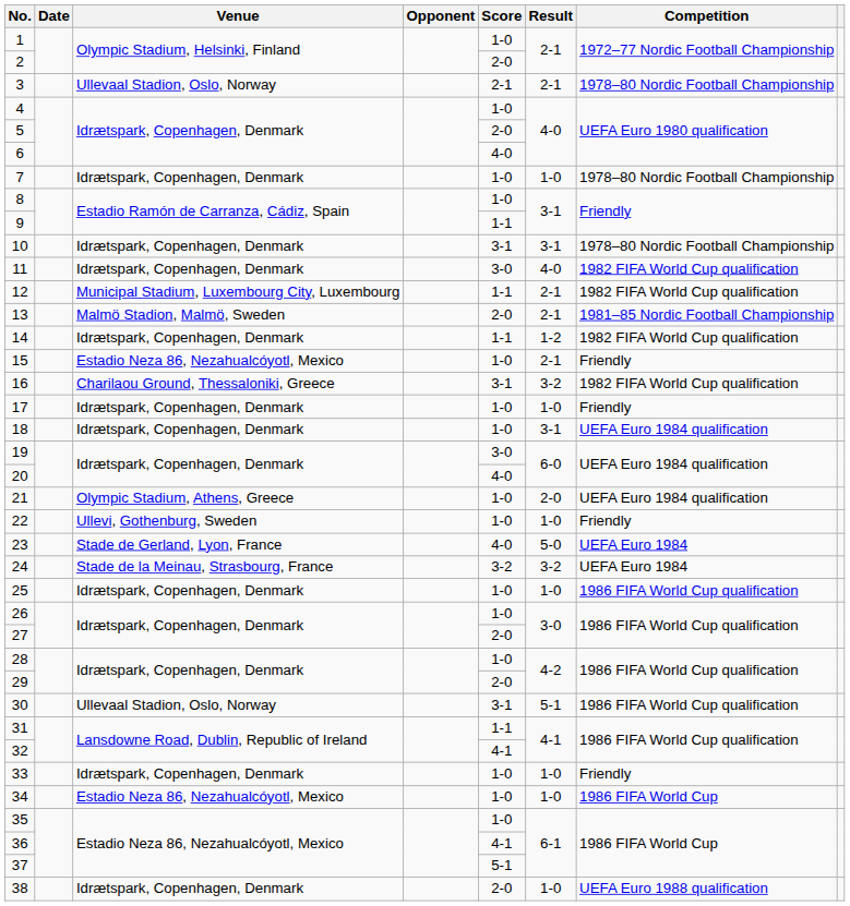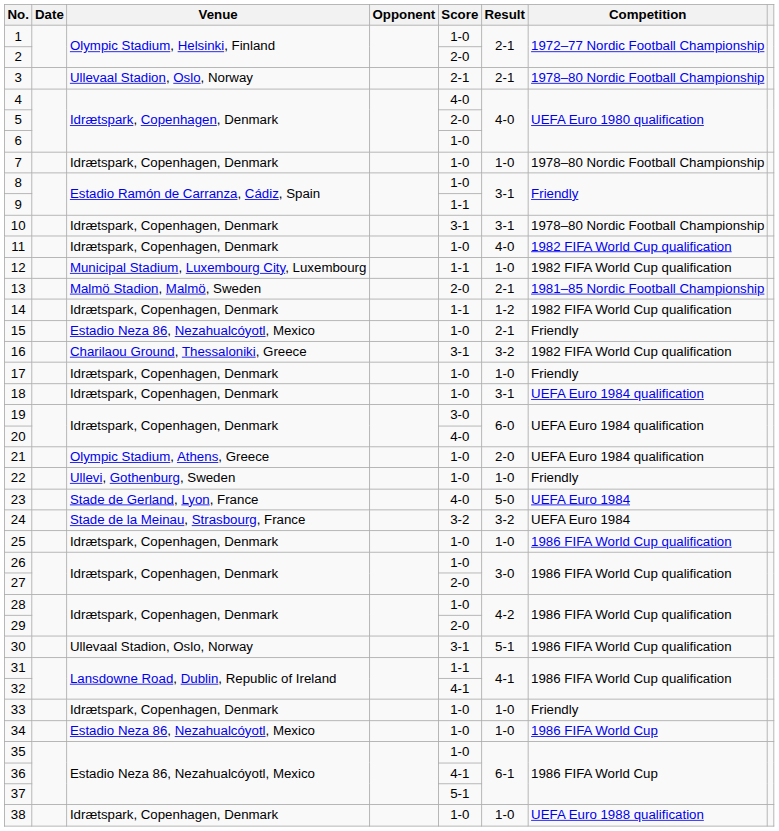 <table class="wikitable sortable">
 <tr>
 <th scope="col">No.</th>
 <th scope="col">Date</th>
 <th scope="col">Venue</th>
 <th scope="col">Opponent</th>
 <th scope="col">Score</th>
 <th scope="col">Result</th>
 <th scope="col">Competition</th>
 <th scope="col" class="unsortable"></th>
 </tr>
 <tr>
 <td style="text-align:center">1</td>
 <td rowspan="2"></td>
 <td rowspan="2"><a href='#'>Olympic Stadium</a>, <a href='#'>Helsinki</a>, Finland</td>
 <td rowspan="2"></td>
 <td style="text-align:center">1-0</td>
 <td rowspan="2" style="text-align:center">2-1</td>
 <td rowspan="2"><a href='#'>1972–77 Nordic Football Championship</a></td>
 <td rowspan="2"></td>
 </tr>
 <tr>
 <td style="text-align:center">2</td>
 <td style="text-align:center">2-0</td>
 </tr>
 <tr>
 <td style="text-align:center">3</td>
 <td></td>
 <td><a href='#'>Ullevaal Stadion</a>, <a href='#'>Oslo</a>, Norway</td>
 <td></td>
 <td style="text-align:center">2-1</td>
 <td style="text-align:center">2-1</td>
 <td><a href='#'>1978–80 Nordic Football Championship</a></td>
 <td></td>
 </tr>
 <tr>
 <td style="text-align:center">4</td>
 <td rowspan="3"></td>
 <td rowspan="3"><a href='#'>Idrætspark</a>, <a href='#'>Copenhagen</a>, Denmark</td>
 <td rowspan="3"></td>
-<td style="text-align:center">1-0</td>
+<td style="text-align:center">4-0</td>
 <td rowspan="3" style="text-align:center">4-0</td>
 <td rowspan="3"><a href='#'>UEFA Euro 1980 qualification</a></td>
 <td rowspan="3"></td>
 </tr>
 <tr>
 <td style="text-align:center">5</td>
 <td style="text-align:center">2-0</td>
 </tr>
 <tr>
 <td style="text-align:center">6</td>
-<td style="text-align:center">4-0</td>
+<td style="text-align:center">1-0</td>
 </tr>
 <tr>
 <td style="text-align:center">7</td>
 <td></td>
 <td>Idrætspark, Copenhagen, Denmark</td>
 <td></td>
 <td style="text-align:center">1-0</td>
 <td style="text-align:center">1-0</td>
 <td>1978–80 Nordic Football Championship</td>
 <td></td>
 </tr>
 <tr>
 <td style="text-align:center">8</td>
 <td rowspan="2"></td>
 <td rowspan="2"><a href='#'>Estadio Ramón de Carranza</a>, <a href='#'>Cádiz</a>, Spain</td>
 <td rowspan="2"></td>
 <td style="text-align:center">1-0</td>
 <td rowspan="2" style="text-align:center">3-1</td>
 <td rowspan="2"><a href='#'>Friendly</a></td>
 <td rowspan="2"></td>
 </tr>
 <tr>
 <td style="text-align:center">9</td>
 <td style="text-align:center">1-1</td>
 </tr>
 <tr>
 <td style="text-align:center">10</td>
 <td></td>
 <td>Idrætspark, Copenhagen, Denmark</td>
 <td></td>
 <td style="text-align:center">3-1</td>
 <td style="text-align:center">3-1</td>
 <td>1978–80 Nordic Football Championship</td>
 <td></td>
 </tr>
 <tr>
 <td style="text-align:center">11</td>
 <td></td>
 <td>Idrætspark, Copenhagen, Denmark</td>
 <td></td>
-<td style="text-align:center">3-0</td>
+<td style="text-align:center">1-0</td>
 <td style="text-align:center">4-0</td>
 <td><a href='#'>1982 FIFA World Cup qualification</a></td>
 <td></td>
 </tr>
 <tr>
 <td style="text-align:center">12</td>
 <td></td>
 <td><a href='#'>Municipal Stadium</a>, <a href='#'>Luxembourg City</a>, Luxembourg</td>
 <td></td>
 <td style="text-align:center">1-1</td>
-<td style="text-align:center">2-1</td>
+<td style="text-align:center">1-0</td>
 <td>1982 FIFA World Cup qualification</td>
 <td></td>
 </tr>
 <tr>
 <td style="text-align:center">13</td>
 <td></td>
 <td><a href='#'>Malmö Stadion</a>, <a href='#'>Malmö</a>, Sweden</td>
 <td></td>
 <td style="text-align:center">2-0</td>
 <td style="text-align:center">2-1</td>
 <td><a href='#'>1981–85 Nordic Football Championship</a></td>
 <td></td>
 </tr>
 <tr>
 <td style="text-align:center">14</td>
 <td></td>
 <td>Idrætspark, Copenhagen, Denmark</td>
 <td></td>
 <td style="text-align:center">1-1</td>
 <td style="text-align:center">1-2</td>
 <td>1982 FIFA World Cup qualification</td>
 <td></td>
 </tr>
 <tr>
 <td style="text-align:center">15</td>
 <td></td>
 <td><a href='#'>Estadio Neza 86</a>, <a href='#'>Nezahualcóyotl</a>, Mexico</td>
 <td></td>
 <td style="text-align:center">1-0</td>
 <td style="text-align:center">2-1</td>
 <td>Friendly</td>
 <td></td>
 </tr>
 <tr>
 <td style="text-align:center">16</td>
 <td></td>
 <td><a href='#'>Charilaou Ground</a>, <a href='#'>Thessaloniki</a>, Greece</td>
 <td></td>
 <td style="text-align:center">3-1</td>
 <td style="text-align:center">3-2</td>
 <td>1982 FIFA World Cup qualification</td>
 <td></td>
 </tr>
 <tr>
 <td style="text-align:center">17</td>
 <td></td>
 <td>Idrætspark, Copenhagen, Denmark</td>
 <td></td>
 <td style="text-align:center">1-0</td>
 <td style="text-align:center">1-0</td>
 <td>Friendly</td>
 <td></td>
 </tr>
 <tr>
 <td style="text-align:center">18</td>
 <td></td>
 <td>Idrætspark, Copenhagen, Denmark</td>
 <td></td>
 <td style="text-align:center">1-0</td>
 <td style="text-align:center">3-1</td>
 <td><a href='#'>UEFA Euro 1984 qualification</a></td>
 <td></td>
 </tr>
 <tr>
 <td style="text-align:center">19</td>
 <td rowspan="2"></td>
 <td rowspan="2">Idrætspark, Copenhagen, Denmark</td>
 <td rowspan="2"></td>
 <td style="text-align:center">3-0</td>
 <td rowspan="2" style="text-align:center">6-0</td>
 <td rowspan="2">UEFA Euro 1984 qualification</td>
 <td rowspan="2"></td>
 </tr>
 <tr>
 <td style="text-align:center">20</td>
 <td style="text-align:center">4-0</td>
 </tr>
 <tr>
 <td style="text-align:center">21</td>
 <td></td>
 <td><a href='#'>Olympic Stadium</a>, <a href='#'>Athens</a>, Greece</td>
 <td></td>
 <td style="text-align:center">1-0</td>
 <td style="text-align:center">2-0</td>
 <td>UEFA Euro 1984 qualification</td>
 <td></td>
 </tr>
 <tr>
 <td style="text-align:center">22</td>
 <td></td>
 <td><a href='#'>Ullevi</a>, <a href='#'>Gothenburg</a>, Sweden</td>
 <td></td>
 <td style="text-align:center">1-0</td>
 <td style="text-align:center">1-0</td>
 <td>Friendly</td>
 <td></td>
 </tr>
 <tr>
 <td style="text-align:center">23</td>
 <td></td>
 <td><a href='#'>Stade de Gerland</a>, <a href='#'>Lyon</a>, France</td>
 <td></td>
 <td style="text-align:center">4-0</td>
 <td style="text-align:center">5-0</td>
 <td><a href='#'>UEFA Euro 1984</a></td>
 <td></td>
 </tr>
 <tr>
 <td style="text-align:center">24</td>
 <td></td>
 <td><a href='#'>Stade de la Meinau</a>, <a href='#'>Strasbourg</a>, France</td>
 <td></td>
 <td style="text-align:center">3-2</td>
 <td style="text-align:center">3-2</td>
 <td>UEFA Euro 1984</td>
 <td></td>
 </tr>
 <tr>
 <td style="text-align:center">25</td>
 <td></td>
 <td>Idrætspark, Copenhagen, Denmark</td>
 <td></td>
 <td style="text-align:center">1-0</td>
 <td style="text-align:center">1-0</td>
 <td><a href='#'>1986 FIFA World Cup qualification</a></td>
 <td></td>
 </tr>
 <tr>
 <td style="text-align:center">26</td>
 <td rowspan="2"></td>
 <td rowspan="2">Idrætspark, Copenhagen, Denmark</td>
 <td rowspan="2"></td>
 <td style="text-align:center">1-0</td>
 <td rowspan="2" style="text-align:center">3-0</td>
 <td rowspan="2">1986 FIFA World Cup qualification</td>
 <td rowspan="2"></td>
 </tr>
 <tr>
 <td style="text-align:center">27</td>
 <td style="text-align:center">2-0</td>
 </tr>
 <tr>
 <td style="text-align:center">28</td>
 <td rowspan="2"></td>
 <td rowspan="2">Idrætspark, Copenhagen, Denmark</td>
 <td rowspan="2"></td>
 <td style="text-align:center">1-0</td>
 <td rowspan="2" style="text-align:center">4-2</td>
 <td rowspan="2">1986 FIFA World Cup qualification</td>
 <td rowspan="2"></td>
 </tr>
 <tr>
 <td style="text-align:center">29</td>
 <td style="text-align:center">2-0</td>
 </tr>
 <tr>
 <td style="text-align:center">30</td>
 <td></td>
 <td>Ullevaal Stadion, Oslo, Norway</td>
 <td></td>
 <td style="text-align:center">3-1</td>
 <td style="text-align:center">5-1</td>
 <td>1986 FIFA World Cup qualification</td>
 <td></td>
 </tr>
 <tr>
 <td style="text-align:center">31</td>
 <td rowspan="2"></td>
 <td rowspan="2"><a href='#'>Lansdowne Road</a>, <a href='#'>Dublin</a>, Republic of Ireland</td>
 <td rowspan="2"></td>
 <td style="text-align:center">1-1</td>
 <td rowspan="2" style="text-align:center">4-1</td>
 <td rowspan="2">1986 FIFA World Cup qualification</td>
 <td rowspan="2"></td>
 </tr>
 <tr>
 <td style="text-align:center">32</td>
 <td style="text-align:center">4-1</td>
 </tr>
 <tr>
 <td style="text-align:center">33</td>
 <td></td>
 <td>Idrætspark, Copenhagen, Denmark</td>
 <td></td>
 <td style="text-align:center">1-0</td>
 <td style="text-align:center">1-0</td>
 <td>Friendly</td>
 <td></td>
 </tr>
 <tr>
 <td style="text-align:center">34</td>
 <td></td>
 <td><a href='#'>Estadio Neza 86</a>, <a href='#'>Nezahualcóyotl</a>, Mexico</td>
 <td></td>
 <td style="text-align:center">1-0</td>
 <td style="text-align:center">1-0</td>
 <td><a href='#'>1986 FIFA World Cup</a></td>
 <td></td>
 </tr>
 <tr>
 <td style="text-align:center">35</td>
 <td rowspan="3"></td>
 <td rowspan="3">Estadio Neza 86, Nezahualcóyotl, Mexico</td>
 <td rowspan="3"></td>
 <td style="text-align:center">1-0</td>
 <td rowspan="3" style="text-align:center">6-1</td>
 <td rowspan="3">1986 FIFA World Cup</td>
 <td rowspan="3"></td>
 </tr>
 <tr>
 <td style="text-align:center">36</td>
 <td style="text-align:center">4-1</td>
 </tr>
 <tr>
 <td style="text-align:center">37</td>
 <td style="text-align:center">5-1</td>
 </tr>
 <tr>
 <td style="text-align:center">38</td>
 <td></td>
 <td>Idrætspark, Copenhagen, Denmark</td>
 <td></td>
-<td style="text-align:center">2-0</td>
+<td style="text-align:center">1-0</td>
 <td style="text-align:center">1-0</td>
 <td><a href='#'>UEFA Euro 1988 qualification</a></td>
 <td></td>
 </tr>
 </table>
